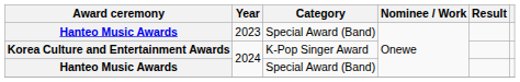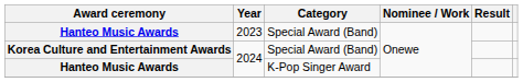 <table class="wikitable plainrowheaders sortable">
 <tr>
 <th scope="col">Award ceremony</th>
 <th scope="col">Year</th>
 <th scope="col">Category</th>
 <th scope="col">Nominee / Work</th>
 <th scope="col">Result</th>
 <th scope="col" class="unsortable"></th>
 </tr>
 <tr>
 <th scope="row"><a href='#'>Hanteo Music Awards</a></th>
 <td style="text-align:center">2023</td>
 <td style="text-align:left">Special Award (Band)</td>
 <td rowspan="3">Onewe</td>
 <td></td>
 <td style="text-align:center"></td>
 </tr>
 <tr>
 <th scope="row">Korea Culture and Entertainment Awards</th>
 <td rowspan="2" style="text-align:center">2024</td>
-<td style="text-align:left">K-Pop Singer Award</td>
+<td style="text-align:left">Special Award (Band)</td>
 <td></td>
 <td style="text-align:center"></td>
 </tr>
 <tr>
 <th scope="row">Hanteo Music Awards</th>
-<td style="text-align:left">Special Award (Band)</td>
+<td style="text-align:left">K-Pop Singer Award</td>
 <td></td>
 <td style="text-align:center"></td>
 </tr>
 <tr>
 </tr>
 </table>
